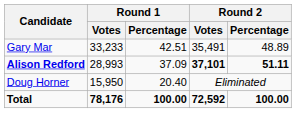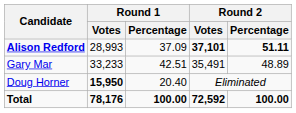 <table class="wikitable">
 <tr>
 <th rowspan=2>Candidate</th>
 <th colspan=2>Round 1</th>
 <th colspan=2>Round 2</th>
 </tr>
 <tr>
 <th>Votes</th>
 <th>Percentage</th>
 <th>Votes</th>
 <th>Percentage</th>
 </tr>
 <tr>
+<td><strong><a href='#'>Alison Redford</a></strong></td>
+<td style="text-align:right">28,993</td>
+<td style="text-align:right">37.09</td>
+<td style="text-align:right"><strong>37,101</strong></td>
+<td style="text-align:right"><strong>51.11</strong></td>
+</tr>
+<tr>
 <td><a href='#'>Gary Mar</a></td>
 <td style="text-align:right">33,233</td>
 <td style="text-align:right">42.51</td>
 <td style="text-align:right">35,491</td>
 <td style="text-align:right">48.89</td>
 </tr>
 <tr>
-<td><strong><a href='#'>Alison Redford</a></strong></td>
-<td style="text-align:right">28,993</td>
-<td style="text-align:right">37.09</td>
-<td style="text-align:right"><strong>37,101</strong></td>
-<td style="text-align:right"><strong>51.11</strong></td>
-</tr>
-<tr>
 <td><a href='#'>Doug Horner</a></td>
-<td style="text-align:right">15,950</td>
+<td style="text-align:right"><strong>15,950</strong></td>
 <td style="text-align:right">20.40</td>
 <td colspan="2" style="text-align:center"><em>Eliminated</em></td>
 </tr>
 <tr>
 <td><strong>Total</strong></td>
 <td style="text-align:right"><strong>78,176</strong></td>
 <td style="text-align:right"><strong>100.00</strong></td>
 <td style="text-align:right"><strong>72,592</strong></td>
 <td style="text-align:right"><strong>100.00</strong></td>
 </tr>
 </table>
